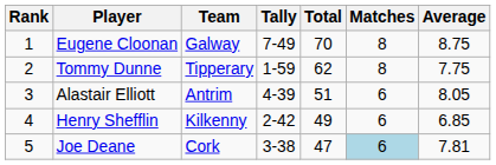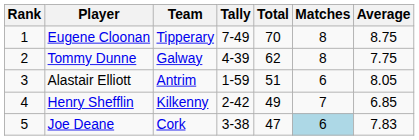 <table class="wikitable">
 <tr>
 <th>Rank</th>
 <th>Player</th>
 <th>Team</th>
 <th>Tally</th>
 <th>Total</th>
 <th>Matches</th>
 <th>Average</th>
 </tr>
 <tr>
 <td rowspan=1 align=center>1</td>
 <td><a href='#'>Eugene Cloonan</a></td>
-<td><a href='#'>Galway</a></td>
+<td><a href='#'>Tipperary</a></td>
 <td align=center>7-49</td>
 <td align=center>70</td>
 <td align=center>8</td>
 <td align=center>8.75</td>
 </tr>
 <tr>
 <td rowspan=1 align=center>2</td>
 <td><a href='#'>Tommy Dunne</a></td>
-<td><a href='#'>Tipperary</a></td>
-<td align=center>1-59</td>
+<td><a href='#'>Galway</a></td>
+<td align=center>4-39</td>
 <td align=center>62</td>
 <td align=center>8</td>
 <td align=center>7.75</td>
 </tr>
 <tr>
 <td rowspan=1 align=center>3</td>
 <td>Alastair Elliott</td>
 <td><a href='#'>Antrim</a></td>
-<td align=center>4-39</td>
+<td align=center>1-59</td>
 <td align=center>51</td>
 <td align=center>6</td>
 <td align=center>8.05</td>
 </tr>
 <tr>
 <td rowspan=1 align=center>4</td>
 <td><a href='#'>Henry Shefflin</a></td>
 <td><a href='#'>Kilkenny</a></td>
 <td align=center>2-42</td>
 <td align=center>49</td>
-<td align=center>6</td>
+<td align=center>7</td>
 <td align=center>6.85</td>
 </tr>
 <tr>
 <td rowspan=1 align=center>5</td>
 <td><a href='#'>Joe Deane</a></td>
 <td><a href='#'>Cork</a></td>
 <td align=center>3-38</td>
 <td align=center>47</td>
 <td align=center style="background: lightblue;">6</td>
-<td align=center>7.81</td>
+<td align=center>7.83</td>
 </tr>
 </table>
